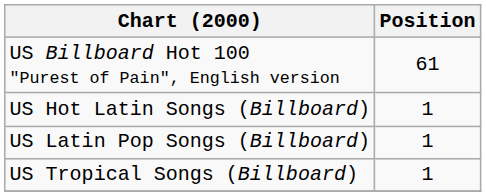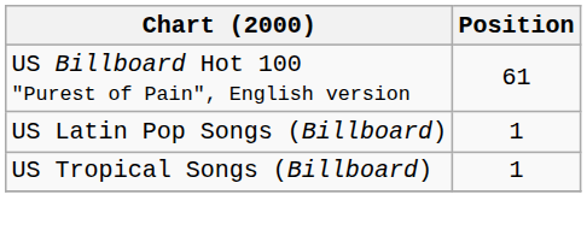 <table class="wikitable sortable">
 <tr>
 <th align="left">Chart (2000)</th>
 <th align="center">Position</th>
 </tr>
 <tr>
 <td>US <em>Billboard</em> Hot 100<br><small>"Purest of Pain", English version</small><br></td>
 <td align="center">61</td>
-</tr>
-<tr>
-<td>US Hot Latin Songs (<em>Billboard</em>)</td>
-<td align="center">1</td>
 </tr>
 <tr>
 <td>US Latin Pop Songs (<em>Billboard</em>)</td>
 <td align="center">1</td>
 </tr>
 <tr>
 <td>US Tropical Songs (<em>Billboard</em>)</td>
 <td align="center">1</td>
 </tr>
 <tr>
 </tr>
 </table>
